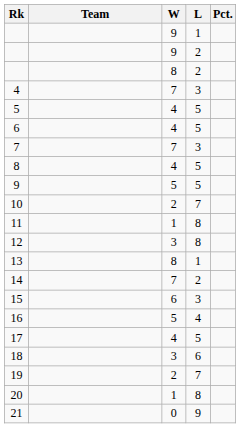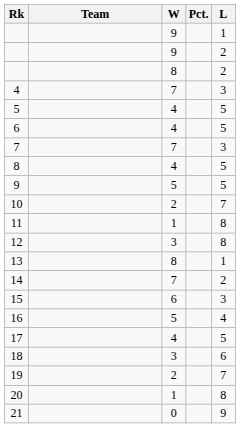 <table class="wikitable" style="text-align: center;">
 <tr>
 <th style="width: 25px;">Rk</th>
 <th style="width: 170px;">Team</th>
 <th style="width: 25px;">W</th>
+<th style="width: 25px;">Pct.</th>
 <th style="width: 25px;">L</th>
-<th style="width: 25px;">Pct.</th>
 </tr>
 <tr>
 <td></td>
 <td style="text-align: left;"></td>
 <td>9</td>
+<td></td>
 <td>1</td>
-<td></td>
 </tr>
 <tr>
 <td></td>
 <td style="text-align: left;"></td>
 <td>9</td>
+<td></td>
 <td>2</td>
-<td></td>
 </tr>
 <tr>
 <td></td>
 <td style="text-align: left;"></td>
 <td>8</td>
+<td></td>
 <td>2</td>
-<td></td>
 </tr>
 <tr>
 <td>4</td>
 <td style="text-align: left;"></td>
 <td>7</td>
+<td></td>
 <td>3</td>
-<td></td>
 </tr>
 <tr>
 <td>5</td>
 <td style="text-align: left;"></td>
 <td>4</td>
+<td></td>
 <td>5</td>
-<td></td>
 </tr>
 <tr>
 <td>6</td>
 <td style="text-align: left;"></td>
 <td>4</td>
+<td></td>
 <td>5</td>
-<td></td>
 </tr>
 <tr>
 <td>7</td>
 <td style="text-align: left;"></td>
 <td>7</td>
+<td></td>
 <td>3</td>
-<td></td>
 </tr>
 <tr>
 <td>8</td>
 <td style="text-align: left;"></td>
 <td>4</td>
+<td></td>
 <td>5</td>
-<td></td>
 </tr>
 <tr>
 <td>9</td>
 <td style="text-align: left;"></td>
 <td>5</td>
+<td></td>
 <td>5</td>
-<td></td>
 </tr>
 <tr>
 <td>10</td>
 <td style="text-align: left;"></td>
 <td>2</td>
+<td></td>
 <td>7</td>
-<td></td>
 </tr>
 <tr>
 <td>11</td>
 <td style="text-align: left;"></td>
 <td>1</td>
+<td></td>
 <td>8</td>
-<td></td>
 </tr>
 <tr>
 <td>12</td>
 <td style="text-align: left;"></td>
 <td>3</td>
+<td></td>
 <td>8</td>
-<td></td>
 </tr>
 <tr>
 <td>13</td>
 <td style="text-align: left;"></td>
 <td>8</td>
+<td></td>
 <td>1</td>
-<td></td>
 </tr>
 <tr>
 <td>14</td>
 <td style="text-align: left;"></td>
 <td>7</td>
+<td></td>
 <td>2</td>
-<td></td>
 </tr>
 <tr>
 <td>15</td>
 <td style="text-align: left;"></td>
 <td>6</td>
+<td></td>
 <td>3</td>
-<td></td>
 </tr>
 <tr>
 <td>16</td>
 <td style="text-align: left;"></td>
 <td>5</td>
+<td></td>
 <td>4</td>
-<td></td>
 </tr>
 <tr>
 <td>17</td>
 <td style="text-align: left;"></td>
 <td>4</td>
+<td></td>
 <td>5</td>
-<td></td>
 </tr>
 <tr>
 <td>18</td>
 <td style="text-align: left;"></td>
 <td>3</td>
+<td></td>
 <td>6</td>
-<td></td>
 </tr>
 <tr>
 <td>19</td>
 <td style="text-align: left;"></td>
 <td>2</td>
+<td></td>
 <td>7</td>
-<td></td>
 </tr>
 <tr>
 <td>20</td>
 <td style="text-align: left;"></td>
 <td>1</td>
+<td></td>
 <td>8</td>
-<td></td>
 </tr>
 <tr>
 <td>21</td>
 <td style="text-align: left;"></td>
 <td>0</td>
+<td></td>
 <td>9</td>
-<td></td>
 </tr>
 </table>
